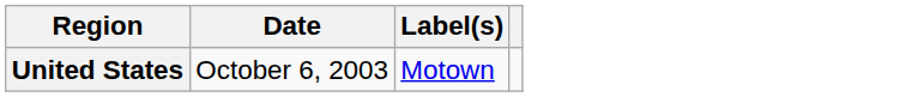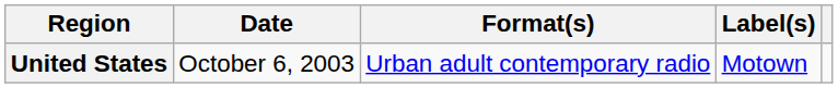 <table class="wikitable plainrowheaders">
 <tr>
 <th scope="col">Region</th>
 <th scope="col">Date</th>
+<th scope="col">Format(s)</th>
 <th scope="col">Label(s)</th>
 <th scope="col"></th>
 </tr>
 <tr>
 <th scope="row">United States</th>
 <td>October 6, 2003</td>
+<td><a href='#'>Urban adult contemporary radio</a></td>
 <td><a href='#'>Motown</a></td>
 <td></td>
 </tr>
 </table>
